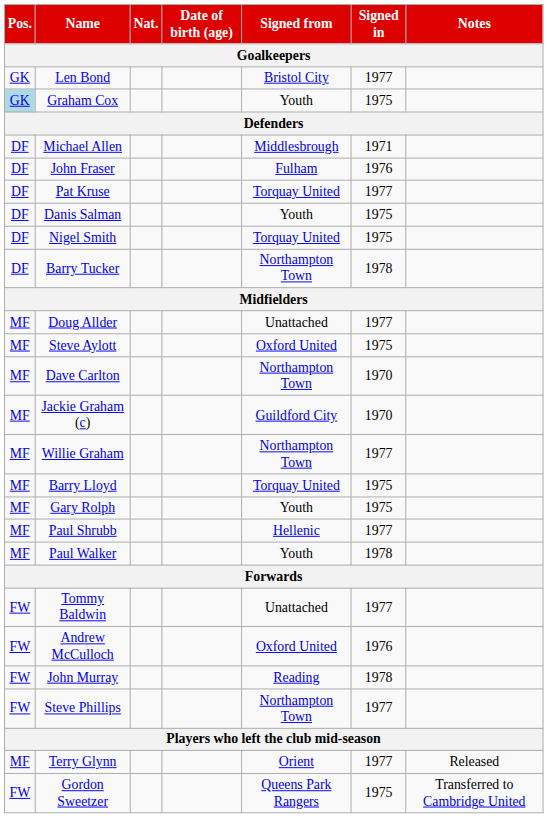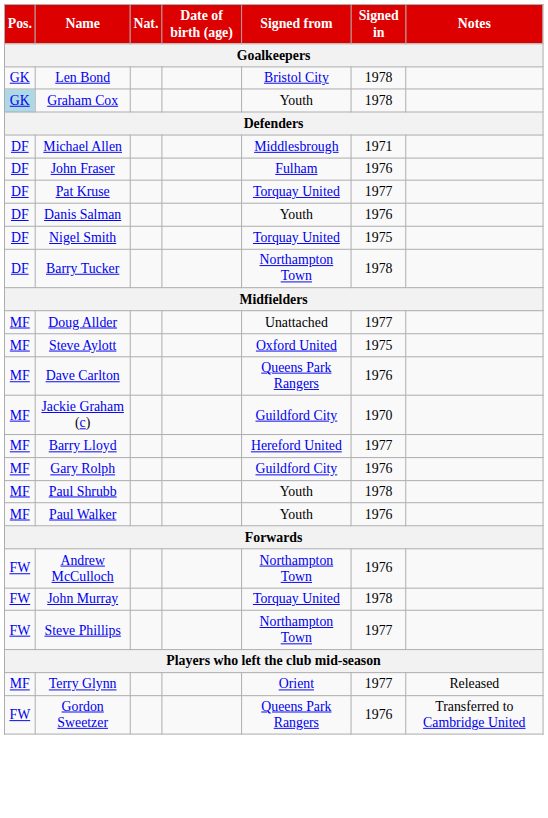 <table class="wikitable" style="text-align:center; font-size:90%; width:90%;">
 <tr>
 <th style="background:#d00; color:white; text-align:center;">Pos.</th>
 <th style="background:#d00; color:white; text-align:center;">Name</th>
 <th style="background:#d00; color:white; text-align:center;">Nat.</th>
 <th style="background:#d00; color:white; text-align:center;">Date of birth (age)</th>
 <th style="background:#d00; color:white; text-align:center;">Signed from</th>
 <th style="background:#d00; color:white; text-align:center;">Signed in</th>
 <th style="background:#d00; color:white; text-align:center;">Notes</th>
 </tr>
 <tr>
 <th colspan="7">Goalkeepers</th>
 </tr>
 <tr>
 <td><a href='#'>GK</a></td>
 <td><a href='#'>Len Bond</a></td>
 <td></td>
 <td></td>
 <td><a href='#'>Bristol City</a></td>
-<td>1977</td>
+<td>1978</td>
 <td></td>
 </tr>
 <tr>
 <td style="background: lightblue;"><a href='#'>GK</a></td>
 <td><a href='#'>Graham Cox</a></td>
 <td></td>
 <td></td>
 <td>Youth</td>
-<td>1975</td>
+<td>1978</td>
 <td></td>
 </tr>
 <tr>
 <th colspan="7">Defenders</th>
 </tr>
 <tr>
 <td><a href='#'>DF</a></td>
 <td><a href='#'>Michael Allen</a></td>
 <td></td>
 <td></td>
 <td><a href='#'>Middlesbrough</a></td>
 <td>1971</td>
 <td></td>
 </tr>
 <tr>
 <td><a href='#'>DF</a></td>
 <td><a href='#'>John Fraser</a></td>
 <td></td>
 <td></td>
 <td><a href='#'>Fulham</a></td>
 <td>1976</td>
 <td></td>
 </tr>
 <tr>
 <td><a href='#'>DF</a></td>
 <td><a href='#'>Pat Kruse</a></td>
 <td></td>
 <td></td>
 <td><a href='#'>Torquay United</a></td>
 <td>1977</td>
 <td></td>
 </tr>
 <tr>
 <td><a href='#'>DF</a></td>
 <td><a href='#'>Danis Salman</a></td>
 <td></td>
 <td></td>
 <td>Youth</td>
-<td>1975</td>
+<td>1976</td>
 <td></td>
 </tr>
 <tr>
 <td><a href='#'>DF</a></td>
 <td><a href='#'>Nigel Smith</a></td>
 <td></td>
 <td></td>
 <td><a href='#'>Torquay United</a></td>
 <td>1975</td>
 <td></td>
 </tr>
 <tr>
 <td><a href='#'>DF</a></td>
 <td><a href='#'>Barry Tucker</a></td>
 <td></td>
 <td></td>
 <td><a href='#'>Northampton Town</a></td>
 <td>1978</td>
 <td></td>
 </tr>
 <tr>
 <th colspan="7">Midfielders</th>
 </tr>
 <tr>
 <td><a href='#'>MF</a></td>
 <td><a href='#'>Doug Allder</a></td>
 <td></td>
 <td></td>
 <td>Unattached</td>
 <td>1977</td>
 <td></td>
 </tr>
 <tr>
 <td><a href='#'>MF</a></td>
 <td><a href='#'>Steve Aylott</a></td>
 <td></td>
 <td></td>
 <td><a href='#'>Oxford United</a></td>
 <td>1975</td>
 <td></td>
 </tr>
 <tr>
 <td><a href='#'>MF</a></td>
 <td><a href='#'>Dave Carlton</a></td>
 <td></td>
 <td></td>
-<td><a href='#'>Northampton Town</a></td>
-<td>1970</td>
+<td><a href='#'>Queens Park Rangers</a></td>
+<td>1976</td>
 <td></td>
 </tr>
 <tr>
 <td><a href='#'>MF</a></td>
 <td><a href='#'>Jackie Graham</a> (<a href='#'>c</a>)</td>
 <td></td>
 <td></td>
 <td><a href='#'>Guildford City</a></td>
 <td>1970</td>
 <td></td>
 </tr>
 <tr>
 <td><a href='#'>MF</a></td>
-<td><a href='#'>Willie Graham</a></td>
-<td></td>
-<td></td>
-<td><a href='#'>Northampton Town</a></td>
-<td>1977</td>
-<td></td>
-</tr>
-<tr>
-<td><a href='#'>MF</a></td>
 <td><a href='#'>Barry Lloyd</a></td>
 <td></td>
 <td></td>
-<td><a href='#'>Torquay United</a></td>
-<td>1975</td>
+<td><a href='#'>Hereford United</a></td>
+<td>1977</td>
 <td></td>
 </tr>
 <tr>
 <td><a href='#'>MF</a></td>
 <td><a href='#'>Gary Rolph</a></td>
 <td></td>
 <td></td>
-<td>Youth</td>
-<td>1975</td>
+<td><a href='#'>Guildford City</a></td>
+<td>1976</td>
 <td></td>
 </tr>
 <tr>
 <td><a href='#'>MF</a></td>
 <td><a href='#'>Paul Shrubb</a></td>
 <td></td>
 <td></td>
-<td><a href='#'>Hellenic</a></td>
-<td>1977</td>
+<td>Youth</td>
+<td>1978</td>
 <td></td>
 </tr>
 <tr>
 <td><a href='#'>MF</a></td>
 <td><a href='#'>Paul Walker</a></td>
 <td></td>
 <td></td>
 <td>Youth</td>
-<td>1978</td>
+<td>1976</td>
 <td></td>
 </tr>
 <tr>
 <th colspan="7">Forwards</th>
 </tr>
 <tr>
 <td><a href='#'>FW</a></td>
-<td><a href='#'>Tommy Baldwin</a></td>
-<td></td>
-<td></td>
-<td>Unattached</td>
-<td>1977</td>
-<td></td>
-</tr>
-<tr>
-<td><a href='#'>FW</a></td>
 <td><a href='#'>Andrew McCulloch</a></td>
 <td></td>
 <td></td>
-<td><a href='#'>Oxford United</a></td>
+<td><a href='#'>Northampton Town</a></td>
 <td>1976</td>
 <td></td>
 </tr>
 <tr>
 <td><a href='#'>FW</a></td>
 <td><a href='#'>John Murray</a></td>
 <td></td>
 <td></td>
-<td><a href='#'>Reading</a></td>
+<td><a href='#'>Torquay United</a></td>
 <td>1978</td>
 <td></td>
 </tr>
 <tr>
 <td><a href='#'>FW</a></td>
 <td><a href='#'>Steve Phillips</a></td>
 <td></td>
 <td></td>
 <td><a href='#'>Northampton Town</a></td>
 <td>1977</td>
 <td></td>
 </tr>
 <tr>
 <th colspan="7">Players who left the club mid-season</th>
 </tr>
 <tr>
 <td><a href='#'>MF</a></td>
 <td><a href='#'>Terry Glynn</a></td>
 <td></td>
 <td></td>
 <td><a href='#'>Orient</a></td>
 <td>1977</td>
 <td>Released</td>
 </tr>
 <tr>
 <td><a href='#'>FW</a></td>
 <td><a href='#'>Gordon Sweetzer</a></td>
 <td></td>
 <td></td>
 <td><a href='#'>Queens Park Rangers</a></td>
-<td>1975</td>
+<td>1976</td>
 <td>Transferred to <a href='#'>Cambridge United</a></td>
 </tr>
 </table>
